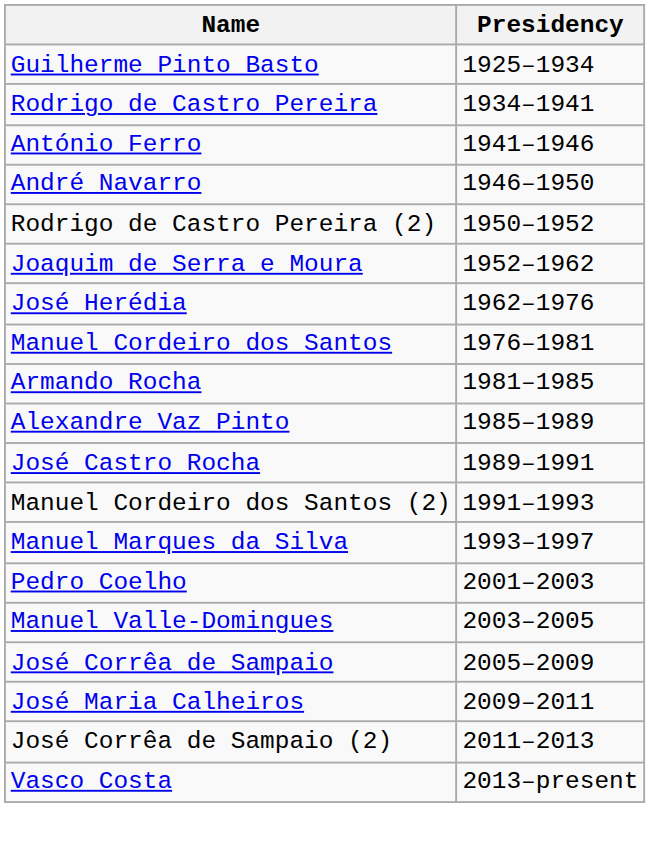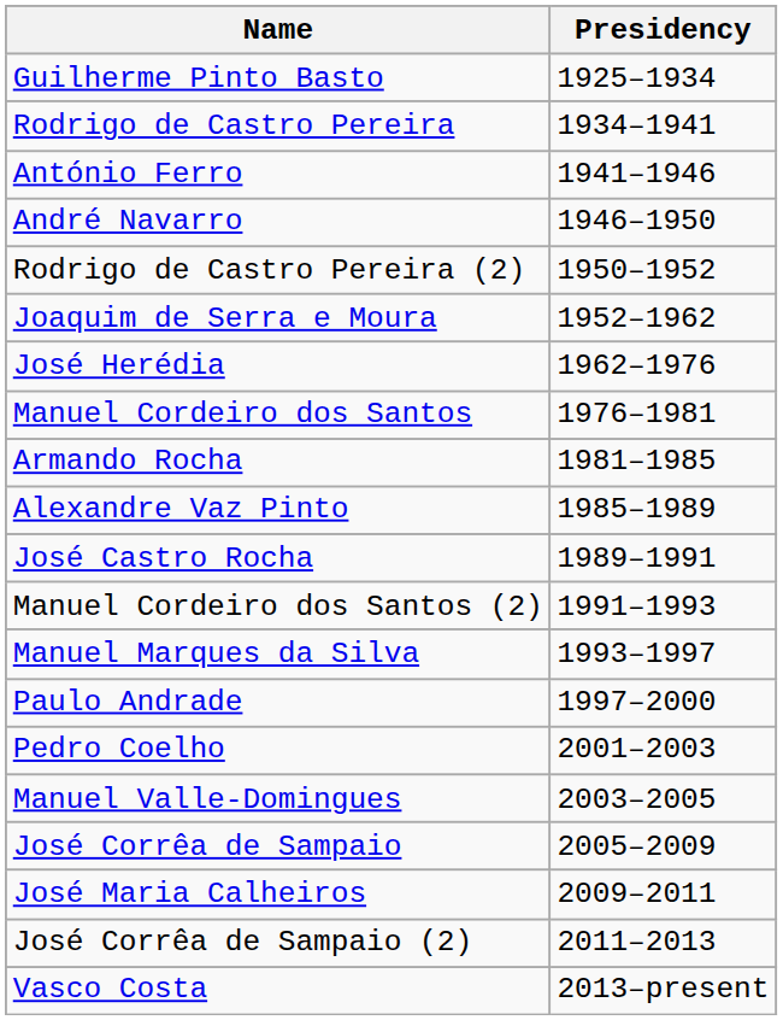 <table class="wikitable">
 <tr style="background:#EFEFEF">
 <th>Name</th>
 <th>Presidency</th>
 </tr>
 <tr>
 <td><a href='#'>Guilherme Pinto Basto</a></td>
 <td>1925–1934</td>
 </tr>
 <tr>
 <td><a href='#'>Rodrigo de Castro Pereira</a></td>
 <td>1934–1941</td>
 </tr>
 <tr>
 <td><a href='#'>António Ferro</a></td>
 <td>1941–1946</td>
 </tr>
 <tr>
 <td><a href='#'>André Navarro</a></td>
 <td>1946–1950</td>
 </tr>
 <tr>
 <td>Rodrigo de Castro Pereira (2)</td>
 <td>1950–1952</td>
 </tr>
 <tr>
 <td><a href='#'>Joaquim de Serra e Moura</a></td>
 <td>1952–1962</td>
 </tr>
 <tr>
 <td><a href='#'>José Herédia</a></td>
 <td>1962–1976</td>
 </tr>
 <tr>
 <td><a href='#'>Manuel Cordeiro dos Santos</a></td>
 <td>1976–1981</td>
 </tr>
 <tr>
 <td><a href='#'>Armando Rocha</a></td>
 <td>1981–1985</td>
 </tr>
 <tr>
 <td><a href='#'>Alexandre Vaz Pinto</a></td>
 <td>1985–1989</td>
 </tr>
 <tr>
 <td><a href='#'>José Castro Rocha</a></td>
 <td>1989–1991</td>
 </tr>
 <tr>
 <td>Manuel Cordeiro dos Santos (2)</td>
 <td>1991–1993</td>
 </tr>
 <tr>
 <td><a href='#'>Manuel Marques da Silva</a></td>
 <td>1993–1997</td>
 </tr>
 <tr>
+<td><a href='#'>Paulo Andrade</a></td>
+<td>1997–2000</td>
+</tr>
+<tr>
 <td><a href='#'>Pedro Coelho</a></td>
 <td>2001–2003</td>
 </tr>
 <tr>
 <td><a href='#'>Manuel Valle-Domingues</a></td>
 <td>2003–2005</td>
 </tr>
 <tr>
 <td><a href='#'>José Corrêa de Sampaio</a></td>
 <td>2005–2009</td>
 </tr>
 <tr>
 <td><a href='#'>José Maria Calheiros</a></td>
 <td>2009–2011</td>
 </tr>
 <tr>
 <td>José Corrêa de Sampaio (2)</td>
 <td>2011–2013</td>
 </tr>
 <tr>
 <td><a href='#'>Vasco Costa</a></td>
 <td>2013–present</td>
 </tr>
 </table>
